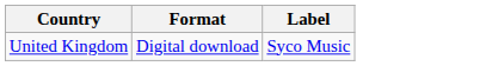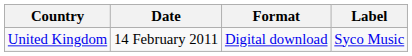 <table class="wikitable">
 <tr>
 <th>Country</th>
+<th>Date</th>
 <th>Format</th>
 <th>Label</th>
 </tr>
 <tr>
 <td><a href='#'>United Kingdom</a></td>
+<td>14 February 2011</td>
 <td><a href='#'>Digital download</a></td>
 <td><a href='#'>Syco Music</a></td>
 </tr>
 </table>
